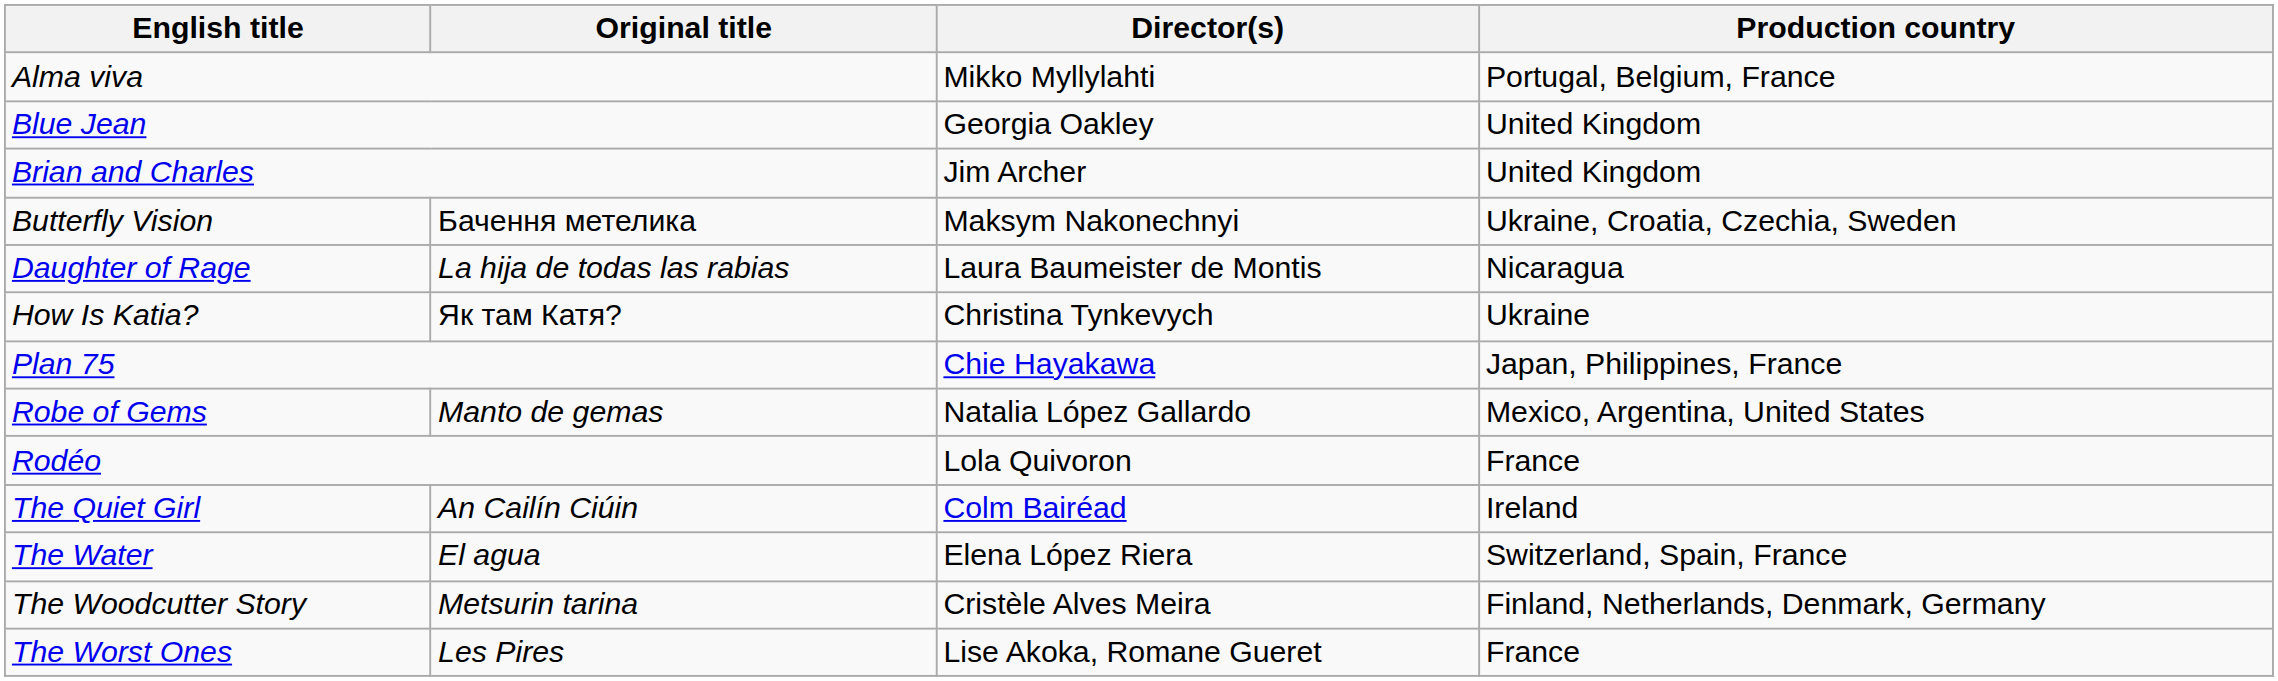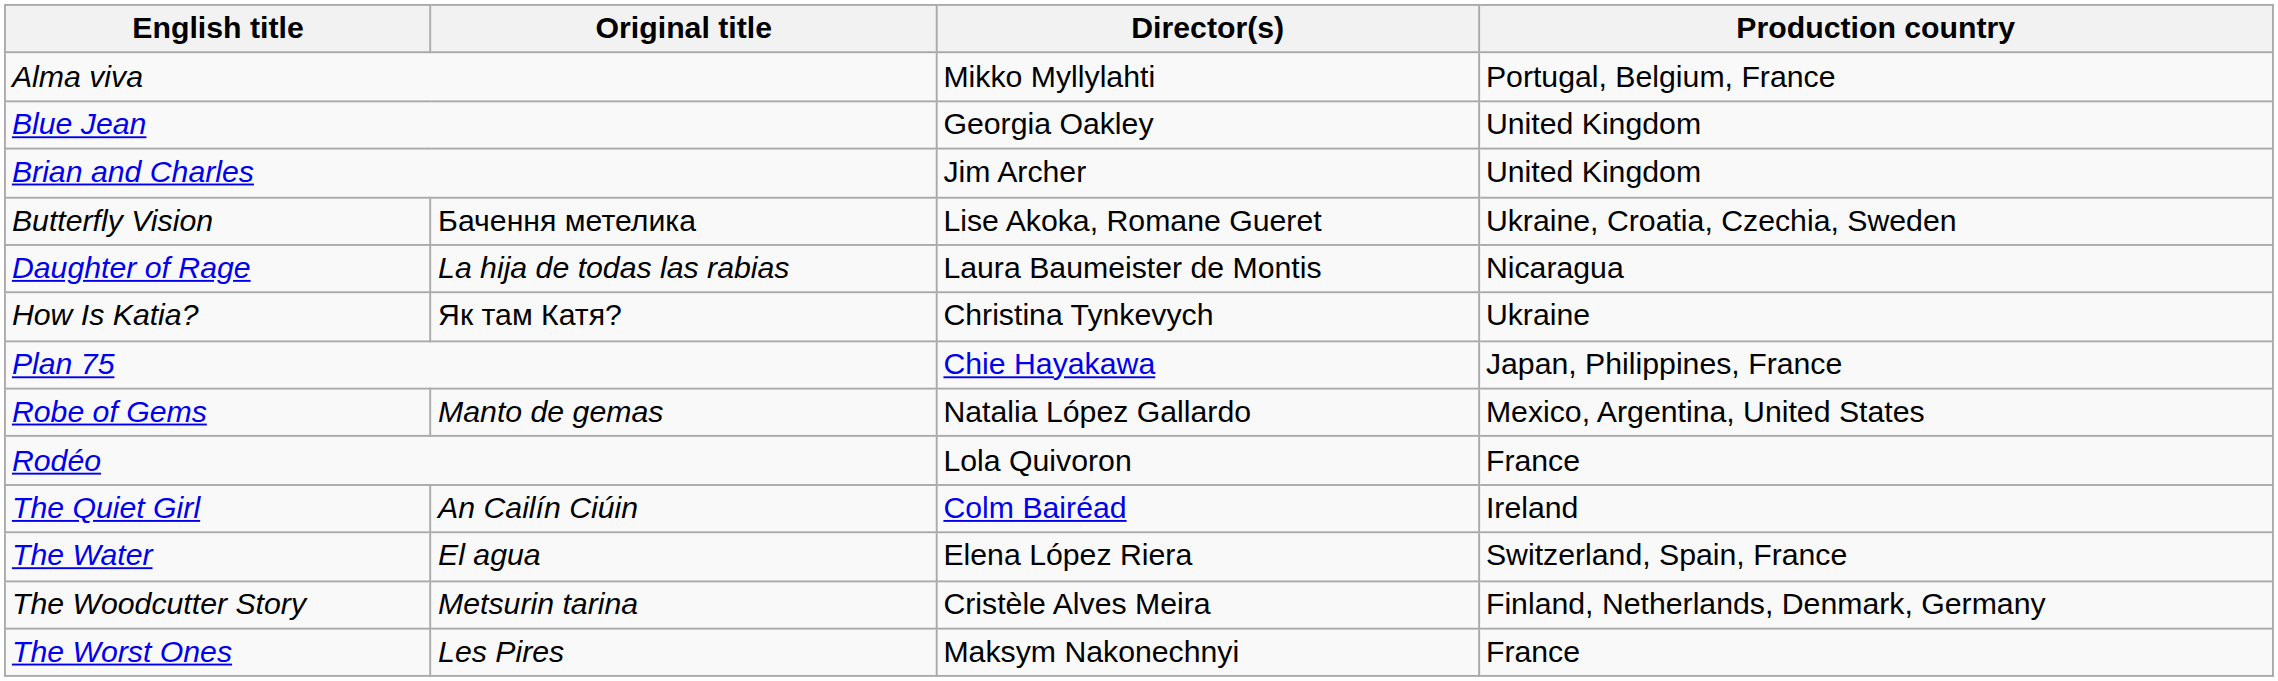 <table class="wikitable" style="width:95%; margin-bottom:2px">
 <tr>
 <th>English title</th>
 <th>Original title</th>
 <th>Director(s)</th>
 <th>Production country</th>
 </tr>
 <tr>
 <td colspan="2"><em>Alma viva</em></td>
 <td>Mikko Myllylahti</td>
 <td>Portugal, Belgium, France</td>
 </tr>
 <tr>
 <td colspan="2"><em><a href='#'>Blue Jean</a></em></td>
 <td>Georgia Oakley</td>
 <td>United Kingdom</td>
 </tr>
 <tr>
 <td colspan="2"><em><a href='#'>Brian and Charles</a></em></td>
 <td>Jim Archer</td>
 <td>United Kingdom</td>
 </tr>
 <tr>
 <td><em>Butterfly Vision</em></td>
 <td>Бачення метелика</td>
-<td>Maksym Nakonechnyi</td>
+<td>Lise Akoka, Romane Gueret</td>
 <td>Ukraine, Croatia, Czechia, Sweden</td>
 </tr>
 <tr>
 <td><em><a href='#'>Daughter of Rage</a></em></td>
 <td><em>La hija de todas las rabias</em></td>
 <td>Laura Baumeister de Montis</td>
 <td>Nicaragua</td>
 </tr>
 <tr>
 <td><em>How Is Katia?</em></td>
 <td>Як там Катя?</td>
 <td>Christina Tynkevych</td>
 <td>Ukraine</td>
 </tr>
 <tr>
 <td colspan="2"><em><a href='#'>Plan 75</a></em></td>
 <td><a href='#'>Chie Hayakawa</a></td>
 <td>Japan, Philippines, France</td>
 </tr>
 <tr>
 <td><em><a href='#'>Robe of Gems</a></em></td>
 <td><em>Manto de gemas</em></td>
 <td>Natalia López Gallardo</td>
 <td>Mexico, Argentina, United States</td>
 </tr>
 <tr>
 <td colspan="2"><em><a href='#'>Rodéo</a></em></td>
 <td>Lola Quivoron</td>
 <td>France</td>
 </tr>
 <tr>
 <td><em><a href='#'>The Quiet Girl</a></em></td>
 <td><em>An Cailín Ciúin</em></td>
 <td><a href='#'>Colm Bairéad</a></td>
 <td>Ireland</td>
 </tr>
 <tr>
 <td><em><a href='#'>The Water</a></em></td>
 <td><em>El agua</em></td>
 <td>Elena López Riera</td>
 <td>Switzerland, Spain, France</td>
 </tr>
 <tr>
 <td><em>The Woodcutter Story</em></td>
 <td><em>Metsurin tarina</em></td>
 <td>Cristèle Alves Meira</td>
 <td>Finland, Netherlands, Denmark, Germany</td>
 </tr>
 <tr>
 <td><em><a href='#'>The Worst Ones</a></em></td>
 <td><em>Les Pires</em></td>
-<td>Lise Akoka, Romane Gueret</td>
+<td>Maksym Nakonechnyi</td>
 <td>France</td>
 </tr>
 </table>
